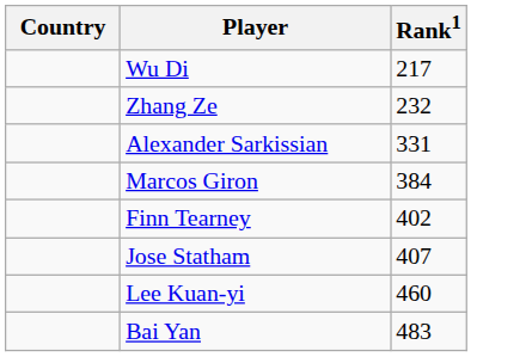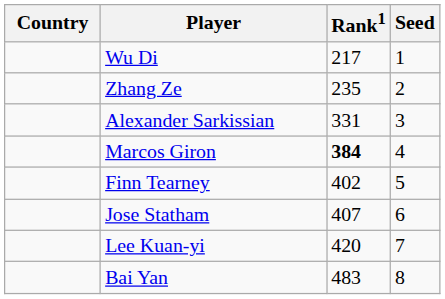 <table class="sortable wikitable">
 <tr>
 <th width="70">Country</th>
 <th width="175">Player</th>
 <th>Rank<sup>1</sup></th>
+<th>Seed</th>
 </tr>
 <tr>
 <td></td>
 <td><a href='#'>Wu Di</a></td>
 <td>217</td>
+<td>1</td>
 </tr>
 <tr>
 <td></td>
 <td><a href='#'>Zhang Ze</a></td>
-<td>232</td>
+<td>235</td>
+<td>2</td>
 </tr>
 <tr>
 <td></td>
 <td><a href='#'>Alexander Sarkissian</a></td>
 <td>331</td>
+<td>3</td>
 </tr>
 <tr>
 <td></td>
 <td><a href='#'>Marcos Giron</a></td>
-<td>384</td>
+<td><strong>384</strong></td>
+<td>4</td>
 </tr>
 <tr>
 <td></td>
 <td><a href='#'>Finn Tearney</a></td>
 <td>402</td>
+<td>5</td>
 </tr>
 <tr>
 <td></td>
 <td><a href='#'>Jose Statham</a></td>
 <td>407</td>
+<td>6</td>
 </tr>
 <tr>
 <td></td>
 <td><a href='#'>Lee Kuan-yi</a></td>
-<td>460</td>
+<td>420</td>
+<td>7</td>
 </tr>
 <tr>
 <td></td>
 <td><a href='#'>Bai Yan</a></td>
 <td>483</td>
+<td>8</td>
 </tr>
 </table>
